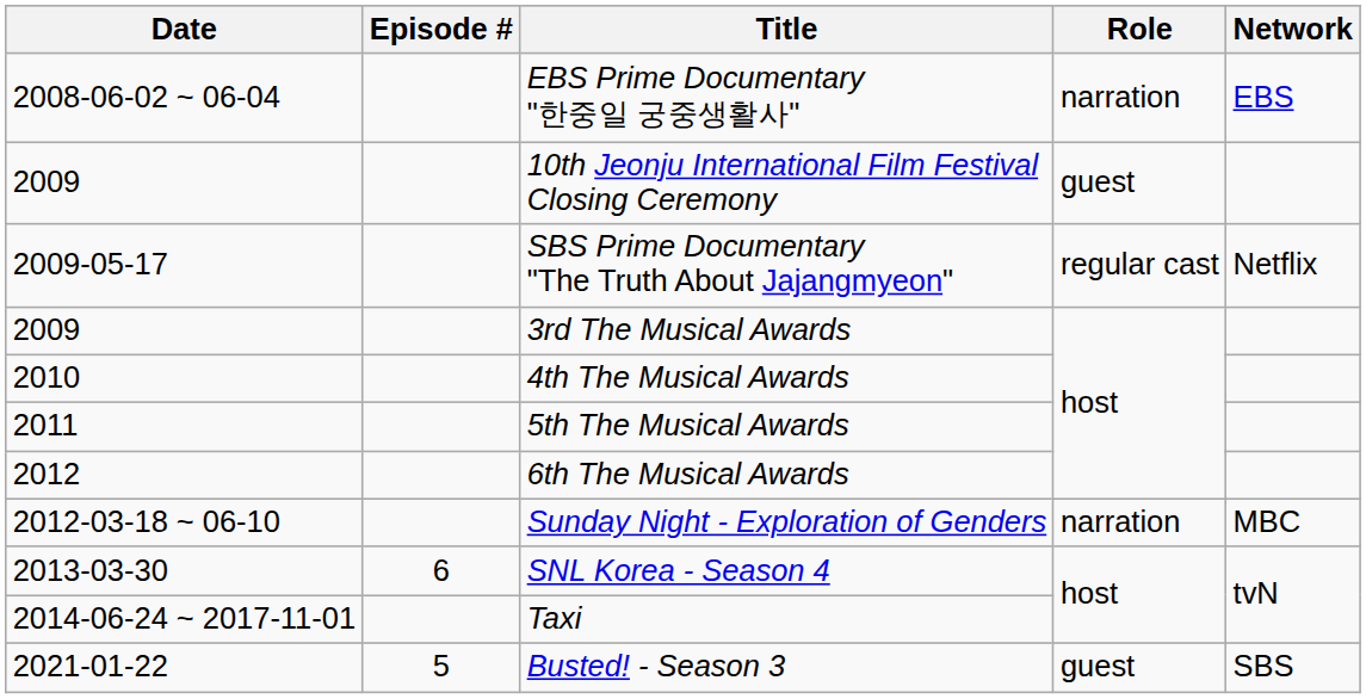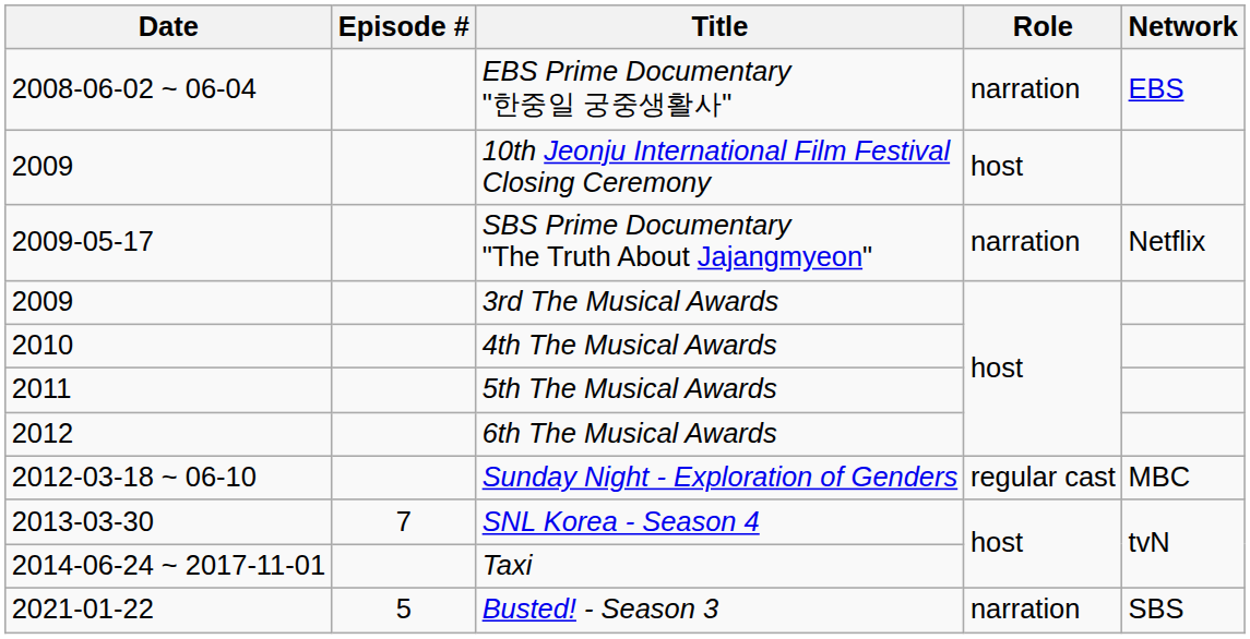 <table class="wikitable sortable">
 <tr>
 <th>Date</th>
 <th>Episode #</th>
 <th>Title</th>
 <th>Role</th>
 <th>Network</th>
 </tr>
 <tr>
 <td>2008-06-02 ~ 06-04</td>
 <td></td>
 <td><em>EBS Prime Documentary</em> <br> "한중일 궁중생활사"</td>
 <td>narration</td>
 <td><a href='#'>EBS</a></td>
 </tr>
 <tr>
 <td>2009</td>
 <td></td>
 <td><em>10th <a href='#'>Jeonju International Film Festival</a> <br> Closing Ceremony</em></td>
-<td>guest</td>
+<td>host</td>
 <td></td>
 </tr>
 <tr>
 <td>2009-05-17</td>
 <td></td>
 <td><em>SBS Prime Documentary</em> <br> "The Truth About <a href='#'>Jajangmyeon</a>"</td>
-<td>regular cast</td>
+<td>narration</td>
 <td>Netflix</td>
 </tr>
 <tr>
 <td>2009</td>
 <td></td>
 <td><em>3rd The Musical Awards</em></td>
 <td rowspan="4">host</td>
 <td></td>
 </tr>
 <tr>
 <td>2010</td>
 <td></td>
 <td><em>4th The Musical Awards</em></td>
 <td></td>
 </tr>
 <tr>
 <td>2011</td>
 <td></td>
 <td><em>5th The Musical Awards</em></td>
 <td></td>
 </tr>
 <tr>
 <td>2012</td>
 <td></td>
 <td><em>6th The Musical Awards</em></td>
 <td></td>
 </tr>
 <tr>
 <td>2012-03-18 ~ 06-10</td>
 <td></td>
 <td><em><a href='#'>Sunday Night - Exploration of Genders</a></em></td>
-<td>narration</td>
+<td>regular cast</td>
 <td>MBC</td>
 </tr>
 <tr>
 <td>2013-03-30</td>
-<td style="text-align:center;">6</td>
+<td style="text-align:center;">7</td>
 <td><em><a href='#'>SNL Korea - Season 4</a></em></td>
 <td rowspan="2">host</td>
 <td rowspan="2">tvN</td>
 </tr>
 <tr>
 <td>2014-06-24 ~ 2017-11-01</td>
 <td></td>
 <td><em>Taxi</em></td>
 </tr>
 <tr>
 <td>2021-01-22</td>
 <td style="text-align:center;">5</td>
 <td><em><a href='#'>Busted!</a> - Season 3</em></td>
-<td>guest</td>
+<td>narration</td>
 <td>SBS</td>
 </tr>
 </table>
